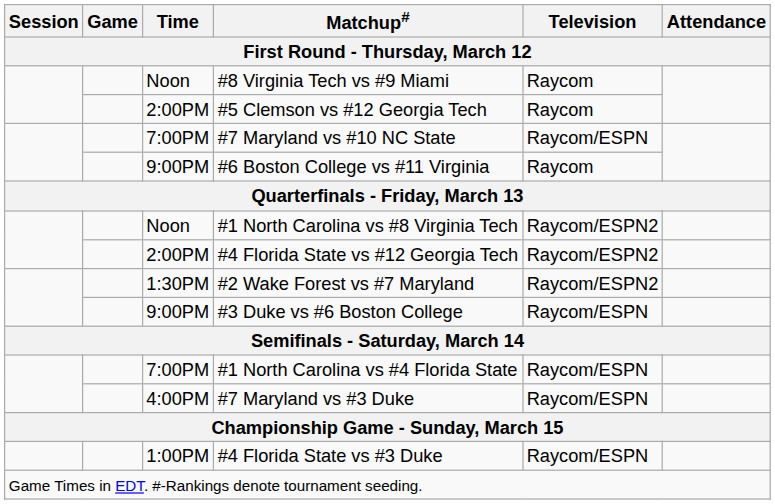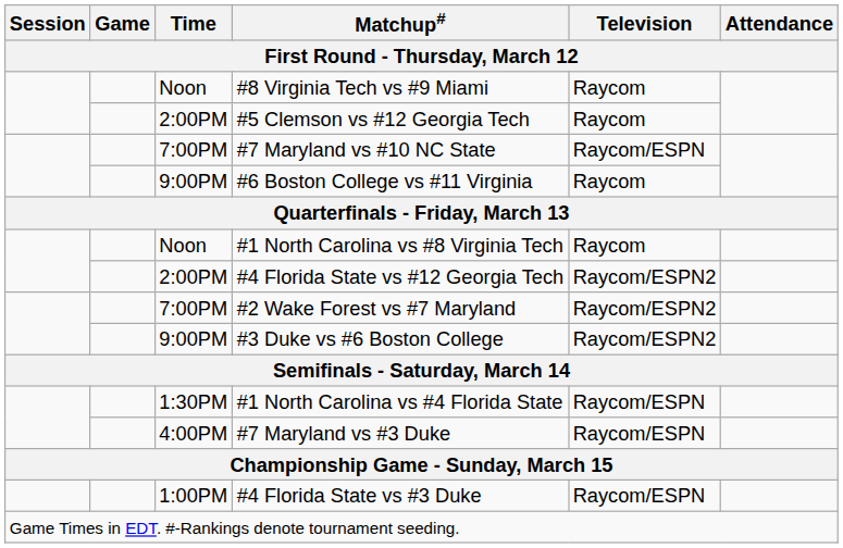 <table class="wikitable" style="font-size: 95%">
 <tr align="center">
 <th>Session</th>
 <th>Game</th>
 <th>Time</th>
 <th>Matchup<sup>#</sup></th>
 <th>Television</th>
 <th>Attendance</th>
 </tr>
 <tr>
 <th colspan=7>First Round - Thursday, March 12</th>
 </tr>
 <tr>
 <td rowspan=2></td>
 <td></td>
 <td>Noon</td>
 <td>#8 Virginia Tech vs #9 Miami</td>
 <td>Raycom</td>
 <td rowspan=2></td>
 </tr>
 <tr>
 <td></td>
 <td>2:00PM</td>
 <td>#5 Clemson vs #12 Georgia Tech</td>
 <td>Raycom</td>
 </tr>
 <tr>
 <td rowspan=2></td>
 <td></td>
 <td>7:00PM</td>
 <td>#7 Maryland vs #10 NC State</td>
 <td>Raycom/ESPN</td>
 <td rowspan=2></td>
 </tr>
 <tr>
 <td></td>
 <td>9:00PM</td>
 <td>#6 Boston College vs #11 Virginia</td>
 <td>Raycom</td>
 </tr>
 <tr>
 <th colspan=7>Quarterfinals - Friday, March 13</th>
 </tr>
 <tr>
 <td rowspan=2></td>
 <td></td>
 <td>Noon</td>
 <td>#1 North Carolina vs #8 Virginia Tech</td>
-<td>Raycom/ESPN2</td>
+<td>Raycom</td>
 <td></td>
 </tr>
 <tr>
 <td></td>
 <td>2:00PM</td>
 <td>#4 Florida State vs #12 Georgia Tech</td>
 <td>Raycom/ESPN2</td>
 <td></td>
 </tr>
 <tr>
 <td rowspan=2></td>
 <td></td>
-<td>1:30PM</td>
+<td>7:00PM</td>
 <td>#2 Wake Forest vs #7 Maryland</td>
 <td>Raycom/ESPN2</td>
 <td></td>
 </tr>
 <tr>
 <td></td>
 <td>9:00PM</td>
 <td>#3 Duke vs #6 Boston College</td>
-<td>Raycom/ESPN</td>
+<td>Raycom/ESPN2</td>
 <td></td>
 </tr>
 <tr>
 <th colspan=7>Semifinals - Saturday, March 14</th>
 </tr>
 <tr>
 <td rowspan=2></td>
 <td></td>
-<td>7:00PM</td>
+<td>1:30PM</td>
 <td>#1 North Carolina vs #4 Florida State</td>
 <td>Raycom/ESPN</td>
 <td></td>
 </tr>
 <tr>
 <td></td>
 <td>4:00PM</td>
 <td>#7 Maryland vs #3 Duke</td>
 <td>Raycom/ESPN</td>
 <td></td>
 </tr>
 <tr>
 <th colspan=7>Championship Game - Sunday, March 15</th>
 </tr>
 <tr>
 <td></td>
 <td></td>
 <td>1:00PM</td>
 <td>#4 Florida State vs #3 Duke</td>
 <td>Raycom/ESPN</td>
 <td></td>
 </tr>
 <tr>
 <td colspan=6><small>Game Times in <a href='#'>EDT</a>. #-Rankings denote tournament seeding.</small></td>
 </tr>
 </table>
